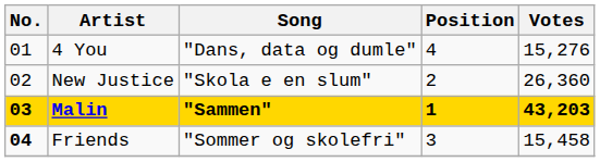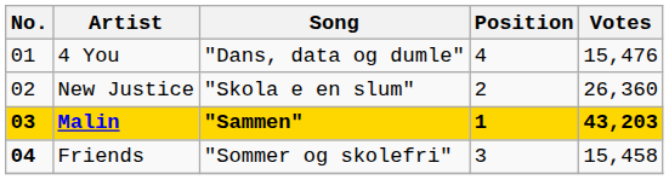 <table class="wikitable sortable">
 <tr>
 <th>No.</th>
 <th>Artist</th>
 <th>Song</th>
 <th>Position</th>
 <th>Votes</th>
 </tr>
 <tr>
 <td>01</td>
 <td>4 You</td>
 <td>"Dans, data og dumle"</td>
 <td>4</td>
-<td>15,276</td>
+<td>15,476</td>
 </tr>
 <tr>
 <td>02</td>
 <td>New Justice</td>
 <td>"Skola e en slum"</td>
 <td>2</td>
 <td>26,360</td>
 </tr>
 <tr style="font-weight:bold; background:gold;">
 <td>03</td>
 <td><a href='#'>Malin</a></td>
 <td>"Sammen"</td>
 <td>1</td>
 <td>43,203</td>
 </tr>
 <tr>
 <td><strong>04</strong></td>
 <td>Friends</td>
 <td>"Sommer og skolefri"</td>
 <td>3</td>
 <td>15,458</td>
 </tr>
 <tr>
 </tr>
 </table>
